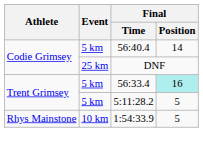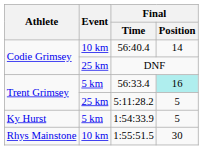 <table class="wikitable" border="1" style="font-size:90%">
 <tr>
 <th rowspan=2>Athlete</th>
 <th rowspan=2>Event</th>
 <th colspan=2>Final</th>
 </tr>
 <tr>
 <th>Time</th>
 <th>Position</th>
 </tr>
 <tr>
 <td rowspan=2><a href='#'>Codie Grimsey</a></td>
-<td><a href='#'>5 km</a></td>
+<td><a href='#'>10 km</a></td>
 <td align=center>56:40.4</td>
 <td align=center>14</td>
 </tr>
 <tr>
 <td><a href='#'>25 km</a></td>
 <td align=center colspan=2>DNF</td>
 </tr>
 <tr>
 <td rowspan=2><a href='#'>Trent Grimsey</a></td>
 <td><a href='#'>5 km</a></td>
 <td align=center>56:33.4</td>
 <td align=center style="background: paleturquoise;">16</td>
 </tr>
 <tr>
+<td><a href='#'>25 km</a></td>
+<td align=center>5:11:28.2</td>
+<td align=center>5</td>
+</tr>
+<tr>
+<td rowspan=1><a href='#'>Ky Hurst</a></td>
 <td><a href='#'>5 km</a></td>
-<td align=center>5:11:28.2</td>
+<td align=center>1:54:33.9</td>
 <td align=center>5</td>
 </tr>
 <tr>
 <td rowspan=1><a href='#'>Rhys Mainstone</a></td>
 <td><a href='#'>10 km</a></td>
-<td align=center>1:54:33.9</td>
-<td align=center>5</td>
+<td align=center>1:55:51.5</td>
+<td align=center>30</td>
 </tr>
 </table>
